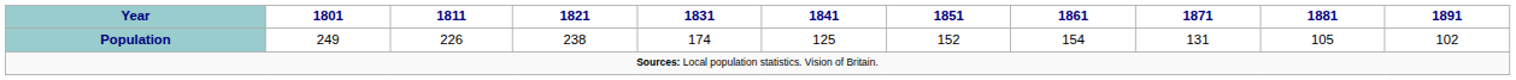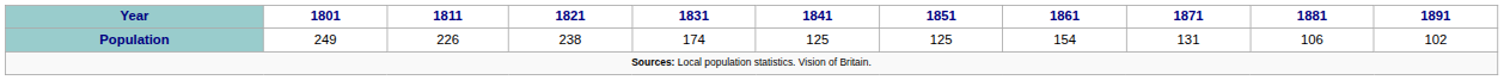 <table class="wikitable" style="font-size:85%;width:95%;border:0px;text-align:center;line-height:120%;">
 <tr>
 <th style="background: #99CCCC; color: #000080" height="17">Year</th>
 <th style="background: #FFFFFF; color:#000080;">1801</th>
 <th style="background: #FFFFFF; color:#000080;">1811</th>
 <th style="background: #FFFFFF; color:#000080;">1821</th>
 <th style="background: #FFFFFF; color:#000080;">1831</th>
 <th style="background: #FFFFFF; color:#000080;">1841</th>
 <th style="background: #FFFFFF; color:#000080;">1851</th>
 <th style="background: #FFFFFF; color:#000080;">1861</th>
 <th style="background: #FFFFFF; color:#000080;">1871</th>
 <th style="background: #FFFFFF; color:#000080;">1881</th>
 <th style="background: #FFFFFF; color:#000080;">1891</th>
 </tr>
 <tr>
 <th style="background: #99CCCC; color: #000080" height="17">Population</th>
 <td style="background: #FFFFFF; color: black;"> 249</td>
 <td style="background: #FFFFFF; color: black;"> 226</td>
 <td style="background: #FFFFFF; color: black;"> 238</td>
 <td style="background: #FFFFFF; color: black;"> 174</td>
 <td style="background: #FFFFFF; color: black;"> 125</td>
-<td style="background: #FFFFFF; color: black;"> 152</td>
+<td style="background: #FFFFFF; color: black;"> 125</td>
 <td style="background: #FFFFFF; color: black;"> 154</td>
 <td style="background: #FFFFFF; color: black;"> 131</td>
-<td style="background: #FFFFFF; color: black;"> 105</td>
+<td style="background: #FFFFFF; color: black;"> 106</td>
 <td style="background: #FFFFFF; color: black;"> 102</td>
 </tr>
 <tr>
 <td colspan="11" style="text-align:center;font-size:90%;"><small><strong>Sources:</strong> Local population statistics. Vision of Britain.</small></td>
 </tr>
 </table>
